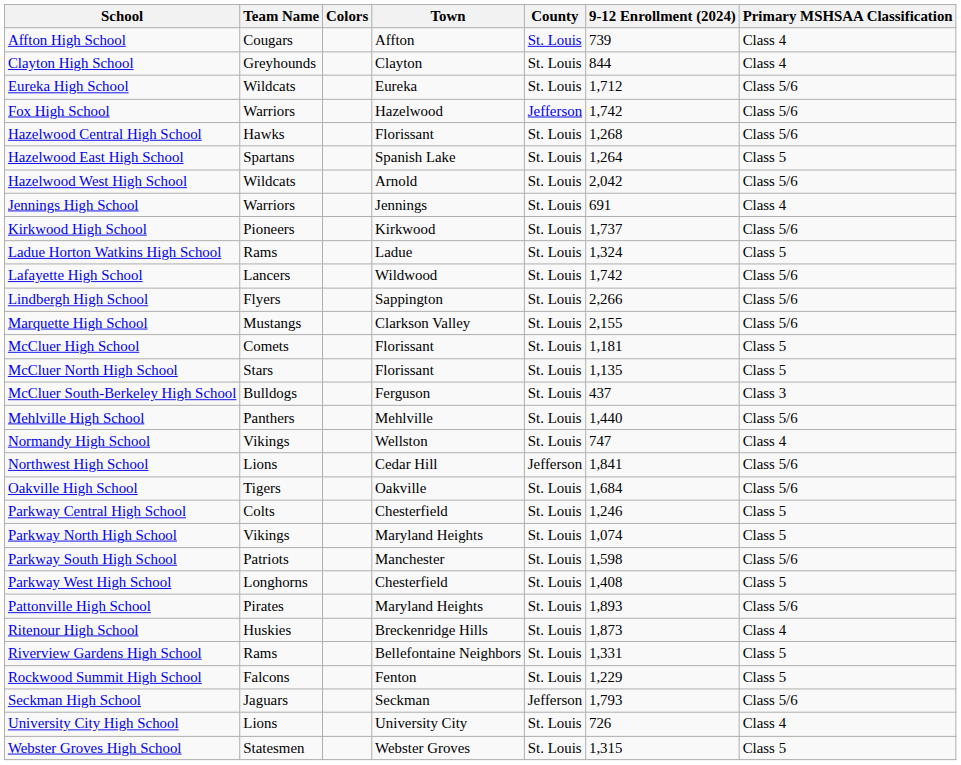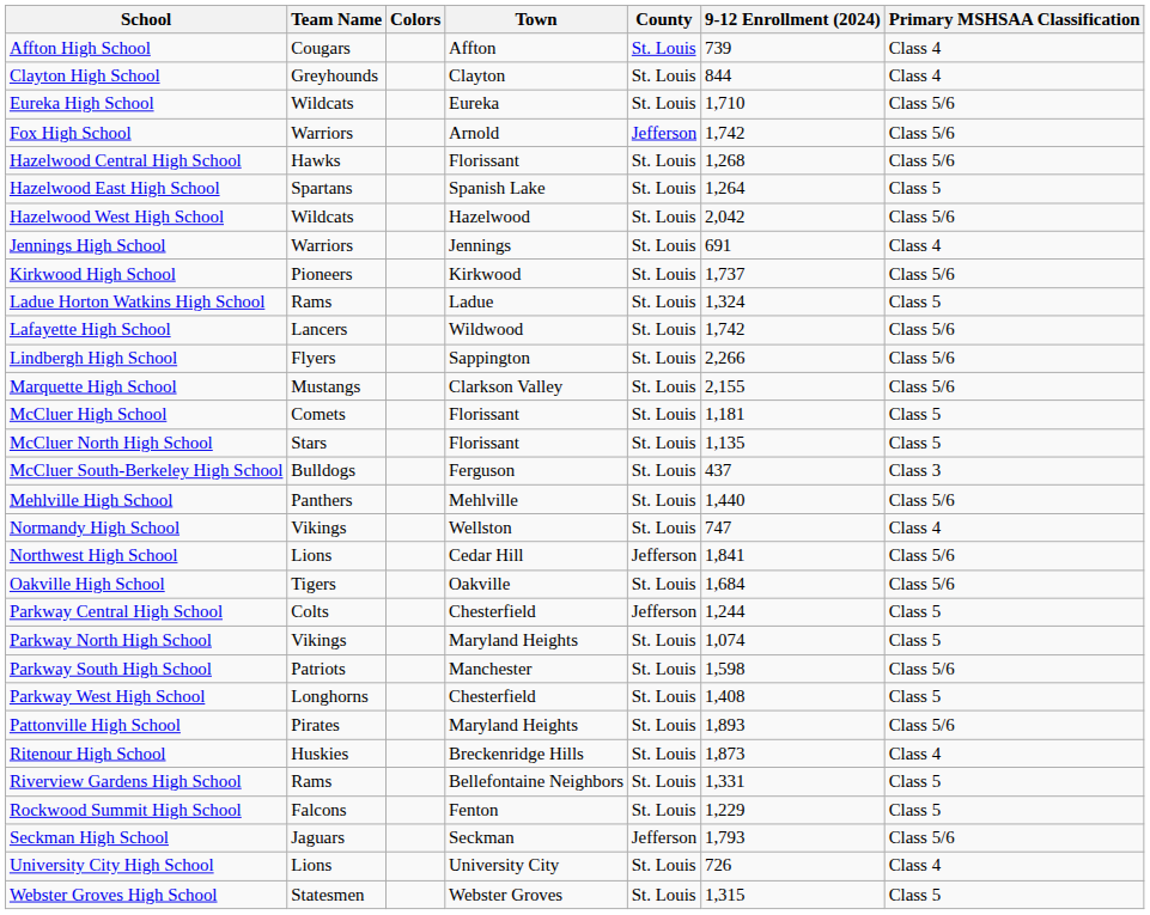 <table class="wikitable">
 <tr>
 <th>School</th>
 <th>Team Name</th>
 <th>Colors</th>
 <th>Town</th>
 <th>County</th>
 <th>9-12 Enrollment (2024)</th>
 <th>Primary MSHSAA Classification</th>
 </tr>
 <tr>
 <td><a href='#'>Affton High School</a></td>
 <td>Cougars</td>
 <td> </td>
 <td>Affton</td>
 <td><a href='#'>St. Louis</a></td>
 <td>739</td>
 <td>Class 4</td>
 </tr>
 <tr>
 <td><a href='#'>Clayton High School</a></td>
 <td>Greyhounds</td>
 <td> </td>
 <td>Clayton</td>
 <td>St. Louis</td>
 <td>844</td>
 <td>Class 4</td>
 </tr>
 <tr>
 <td><a href='#'>Eureka High School</a></td>
 <td>Wildcats</td>
 <td> </td>
 <td>Eureka</td>
 <td>St. Louis</td>
-<td>1,712</td>
+<td>1,710</td>
 <td>Class 5/6</td>
 </tr>
 <tr>
 <td><a href='#'>Fox High School</a></td>
 <td>Warriors</td>
 <td> </td>
-<td>Hazelwood</td>
+<td>Arnold</td>
 <td><a href='#'>Jefferson</a></td>
 <td>1,742</td>
 <td>Class 5/6</td>
 </tr>
 <tr>
 <td><a href='#'>Hazelwood Central High School</a></td>
 <td>Hawks</td>
 <td> </td>
 <td>Florissant</td>
 <td>St. Louis</td>
 <td>1,268</td>
 <td>Class 5/6</td>
 </tr>
 <tr>
 <td><a href='#'>Hazelwood East High School</a></td>
 <td>Spartans</td>
 <td> </td>
 <td>Spanish Lake</td>
 <td>St. Louis</td>
 <td>1,264</td>
 <td>Class 5</td>
 </tr>
 <tr>
 <td><a href='#'>Hazelwood West High School</a></td>
 <td>Wildcats</td>
 <td> </td>
-<td>Arnold</td>
+<td>Hazelwood</td>
 <td>St. Louis</td>
 <td>2,042</td>
 <td>Class 5/6</td>
 </tr>
 <tr>
 <td><a href='#'>Jennings High School</a></td>
 <td>Warriors</td>
 <td> </td>
 <td>Jennings</td>
 <td>St. Louis</td>
 <td>691</td>
 <td>Class 4</td>
 </tr>
 <tr>
 <td><a href='#'>Kirkwood High School</a></td>
 <td>Pioneers</td>
 <td> </td>
 <td>Kirkwood</td>
 <td>St. Louis</td>
 <td>1,737</td>
 <td>Class 5/6</td>
 </tr>
 <tr>
 <td><a href='#'>Ladue Horton Watkins High School</a></td>
 <td>Rams</td>
 <td> </td>
 <td>Ladue</td>
 <td>St. Louis</td>
 <td>1,324</td>
 <td>Class 5</td>
 </tr>
 <tr>
 <td><a href='#'>Lafayette High School</a></td>
 <td>Lancers</td>
 <td> </td>
 <td>Wildwood</td>
 <td>St. Louis</td>
 <td>1,742</td>
 <td>Class 5/6</td>
 </tr>
 <tr>
 <td><a href='#'>Lindbergh High School</a></td>
 <td>Flyers</td>
 <td> </td>
 <td>Sappington</td>
 <td>St. Louis</td>
 <td>2,266</td>
 <td>Class 5/6</td>
 </tr>
 <tr>
 <td><a href='#'>Marquette High School</a></td>
 <td>Mustangs</td>
 <td> </td>
 <td>Clarkson Valley</td>
 <td>St. Louis</td>
 <td>2,155</td>
 <td>Class 5/6</td>
 </tr>
 <tr>
 <td><a href='#'>McCluer High School</a></td>
 <td>Comets</td>
 <td> </td>
 <td>Florissant</td>
 <td>St. Louis</td>
 <td>1,181</td>
 <td>Class 5</td>
 </tr>
 <tr>
 <td><a href='#'>McCluer North High School</a></td>
 <td>Stars</td>
 <td> </td>
 <td>Florissant</td>
 <td>St. Louis</td>
 <td>1,135</td>
 <td>Class 5</td>
 </tr>
 <tr>
 <td><a href='#'>McCluer South-Berkeley High School</a></td>
 <td>Bulldogs</td>
 <td> </td>
 <td>Ferguson</td>
 <td>St. Louis</td>
 <td>437</td>
 <td>Class 3</td>
 </tr>
 <tr>
 <td><a href='#'>Mehlville High School</a></td>
 <td>Panthers</td>
 <td>  </td>
 <td>Mehlville</td>
 <td>St. Louis</td>
 <td>1,440</td>
 <td>Class 5/6</td>
 </tr>
 <tr>
 <td><a href='#'>Normandy High School</a></td>
 <td>Vikings</td>
 <td> </td>
 <td>Wellston</td>
 <td>St. Louis</td>
 <td>747</td>
 <td>Class 4</td>
 </tr>
 <tr>
 <td><a href='#'>Northwest High School</a></td>
 <td>Lions</td>
 <td> </td>
 <td>Cedar Hill</td>
 <td>Jefferson</td>
 <td>1,841</td>
 <td>Class 5/6</td>
 </tr>
 <tr>
 <td><a href='#'>Oakville High School</a></td>
 <td>Tigers</td>
 <td> </td>
 <td>Oakville</td>
 <td>St. Louis</td>
 <td>1,684</td>
 <td>Class  5/6</td>
 </tr>
 <tr>
 <td><a href='#'>Parkway Central High School</a></td>
 <td>Colts</td>
 <td>  </td>
 <td>Chesterfield</td>
-<td>St. Louis</td>
-<td>1,246</td>
+<td>Jefferson</td>
+<td>1,244</td>
 <td>Class 5</td>
 </tr>
 <tr>
 <td><a href='#'>Parkway North High School</a></td>
 <td>Vikings</td>
 <td> </td>
 <td>Maryland Heights</td>
 <td>St. Louis</td>
 <td>1,074</td>
 <td>Class 5</td>
 </tr>
 <tr>
 <td><a href='#'>Parkway South High School</a></td>
 <td>Patriots</td>
 <td>  </td>
 <td>Manchester</td>
 <td>St. Louis</td>
 <td>1,598</td>
 <td>Class 5/6</td>
 </tr>
 <tr>
 <td><a href='#'>Parkway West High School</a></td>
 <td>Longhorns</td>
 <td> </td>
 <td>Chesterfield</td>
 <td>St. Louis</td>
 <td>1,408</td>
 <td>Class 5</td>
 </tr>
 <tr>
 <td><a href='#'>Pattonville High School</a></td>
 <td>Pirates</td>
 <td> </td>
 <td>Maryland Heights</td>
 <td>St. Louis</td>
 <td>1,893</td>
 <td>Class 5/6</td>
 </tr>
 <tr>
 <td><a href='#'>Ritenour High School</a></td>
 <td>Huskies</td>
 <td> </td>
 <td>Breckenridge Hills</td>
 <td>St. Louis</td>
 <td>1,873</td>
 <td>Class 4</td>
 </tr>
 <tr>
 <td><a href='#'>Riverview Gardens High School</a></td>
 <td>Rams</td>
 <td> </td>
 <td>Bellefontaine Neighbors</td>
 <td>St. Louis</td>
 <td>1,331</td>
 <td>Class 5</td>
 </tr>
 <tr>
 <td><a href='#'>Rockwood Summit High School</a></td>
 <td>Falcons</td>
 <td> </td>
 <td>Fenton</td>
 <td>St. Louis</td>
 <td>1,229</td>
 <td>Class 5</td>
 </tr>
 <tr>
 <td><a href='#'>Seckman High School</a></td>
 <td>Jaguars</td>
 <td> </td>
 <td>Seckman</td>
 <td>Jefferson</td>
 <td>1,793</td>
 <td>Class 5/6</td>
 </tr>
 <tr>
 <td><a href='#'>University City High School</a></td>
 <td>Lions</td>
 <td> </td>
 <td>University City</td>
 <td>St. Louis</td>
 <td>726</td>
 <td>Class 4</td>
 </tr>
 <tr>
 <td><a href='#'>Webster Groves High School</a></td>
 <td>Statesmen</td>
 <td> </td>
 <td>Webster Groves</td>
 <td>St. Louis</td>
 <td>1,315</td>
 <td>Class 5</td>
 </tr>
 </table>
